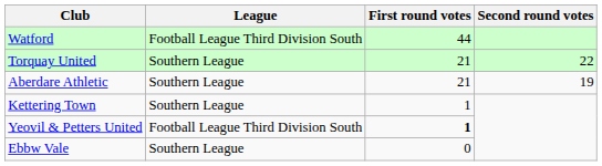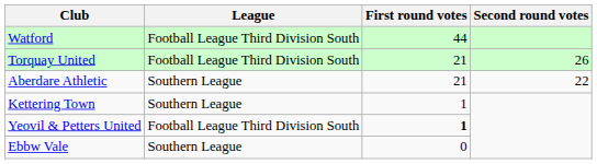 <table class=wikitable style=text-align:left>
 <tr>
 <th>Club</th>
 <th>League</th>
 <th>First round votes</th>
 <th>Second round votes</th>
 </tr>
 <tr bgcolor=ccffcc>
 <td><a href='#'>Watford</a></td>
 <td>Football League Third Division South</td>
 <td align=right>44</td>
 <td></td>
 </tr>
 <tr bgcolor=ccffcc>
 <td><a href='#'>Torquay United</a></td>
-<td>Southern League</td>
+<td>Football League Third Division South</td>
 <td align=right>21</td>
-<td align=right>22</td>
+<td align=right>26</td>
 </tr>
 <tr>
 <td><a href='#'>Aberdare Athletic</a></td>
 <td>Southern League</td>
 <td align=right>21</td>
-<td align=right>19</td>
+<td align=right>22</td>
 </tr>
 <tr>
 <td><a href='#'>Kettering Town</a></td>
 <td>Southern League</td>
 <td align=right>1</td>
 </tr>
 <tr>
 <td><a href='#'>Yeovil & Petters United</a></td>
 <td>Football League Third Division South</td>
 <td align=right><strong>1</strong></td>
 </tr>
 <tr>
 <td><a href='#'>Ebbw Vale</a></td>
 <td>Southern League</td>
 <td align=right>0</td>
 </tr>
 </table>
